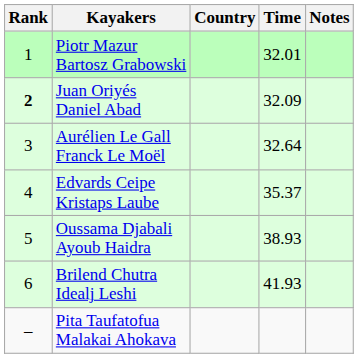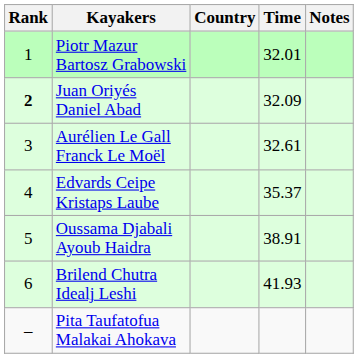 <table class="wikitable" style="text-align:center">
 <tr>
 <th>Rank</th>
 <th>Kayakers</th>
 <th>Country</th>
 <th>Time</th>
 <th>Notes</th>
 </tr>
 <tr bgcolor=bbffbb>
 <td>1</td>
 <td align="left"><a href='#'>Piotr Mazur</a><br><a href='#'>Bartosz Grabowski</a></td>
 <td align="left"></td>
 <td>32.01</td>
 <td></td>
 </tr>
 <tr bgcolor=ddffdd>
 <td><strong>2</strong></td>
 <td align="left"><a href='#'>Juan Oriyés</a><br><a href='#'>Daniel Abad</a></td>
 <td align="left"></td>
 <td>32.09</td>
 <td></td>
 </tr>
 <tr bgcolor=ddffdd>
 <td>3</td>
 <td align="left"><a href='#'>Aurélien Le Gall</a><br><a href='#'>Franck Le Moël</a></td>
 <td align="left"></td>
-<td>32.64</td>
+<td>32.61</td>
 <td></td>
 </tr>
 <tr bgcolor=ddffdd>
 <td>4</td>
 <td align="left"><a href='#'>Edvards Ceipe</a><br><a href='#'>Kristaps Laube</a></td>
 <td align="left"></td>
 <td>35.37</td>
 <td></td>
 </tr>
 <tr bgcolor=ddffdd>
 <td>5</td>
 <td align="left"><a href='#'>Oussama Djabali</a><br><a href='#'>Ayoub Haidra</a></td>
 <td align="left"></td>
-<td>38.93</td>
+<td>38.91</td>
 <td></td>
 </tr>
 <tr bgcolor=ddffdd>
 <td>6</td>
 <td align="left"><a href='#'>Brilend Chutra</a><br><a href='#'>Idealj Leshi</a></td>
 <td align="left"></td>
 <td>41.93</td>
 <td></td>
 </tr>
 <tr>
 <td>–</td>
 <td align="left"><a href='#'>Pita Taufatofua</a><br><a href='#'>Malakai Ahokava</a></td>
 <td align="left"></td>
 <td></td>
 <td></td>
 </tr>
 </table>
